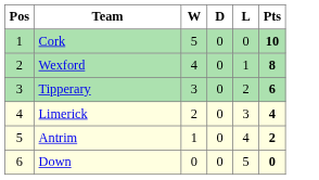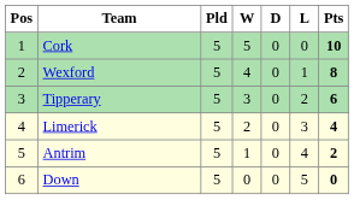 <table style="border-collapse:collapse" border="1" cellspacing="0" cellpadding="5">
 <tr>
 <th>Pos</th>
 <th width="165">Team</th>
+<th width="20">Pld</th>
 <th width="20">W</th>
 <th width="20">D</th>
 <th width="20">L</th>
 <th width="20">Pts</th>
 </tr>
 <tr align="center" style="background:#ACE1AF;">
 <td>1</td>
 <td style="text-align:left;"> <a href='#'>Cork</a></td>
 <td>5</td>
+<td>5</td>
 <td>0</td>
 <td>0</td>
 <td><strong>10</strong></td>
 </tr>
 <tr align="center" style="background:#ACE1AF;">
 <td>2</td>
 <td style="text-align:left;"> <a href='#'>Wexford</a></td>
+<td>5</td>
 <td>4</td>
 <td>0</td>
 <td>1</td>
 <td><strong>8</strong></td>
 </tr>
 <tr align="center" style="background:#ACE1AF;">
 <td>3</td>
 <td style="text-align:left;"> <a href='#'>Tipperary</a></td>
+<td>5</td>
 <td>3</td>
 <td>0</td>
 <td>2</td>
 <td><strong>6</strong></td>
 </tr>
 <tr align="center" style="background:#FFFFE0;">
 <td>4</td>
 <td style="text-align:left;"> <a href='#'>Limerick</a></td>
+<td>5</td>
 <td>2</td>
 <td>0</td>
 <td>3</td>
 <td><strong>4</strong></td>
 </tr>
 <tr align="center" style="background:#FFFFE0;">
 <td>5</td>
 <td style="text-align:left;"> <a href='#'>Antrim</a></td>
+<td>5</td>
 <td>1</td>
 <td>0</td>
 <td>4</td>
 <td><strong>2</strong></td>
 </tr>
 <tr align="center" style="background:#FFFFE0;">
 <td>6</td>
 <td style="text-align:left;"> <a href='#'>Down</a></td>
+<td>5</td>
 <td>0</td>
 <td>0</td>
 <td>5</td>
 <td><strong>0</strong></td>
 </tr>
 </table>
